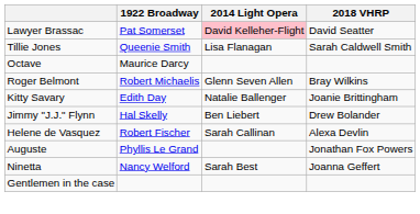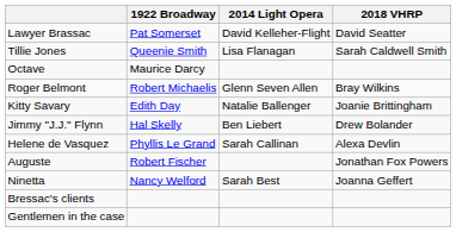 <table class="wikitable">
 <tr>
 <th></th>
 <th>1922 Broadway</th>
 <th>2014 Light Opera</th>
 <th>2018 VHRP</th>
 </tr>
 <tr>
 <td>Lawyer Brassac</td>
 <td><a href='#'>Pat Somerset</a></td>
-<td style="background: pink;">David Kelleher-Flight</td>
+<td>David Kelleher-Flight</td>
 <td>David Seatter</td>
 </tr>
 <tr>
 <td>Tillie Jones</td>
 <td><a href='#'>Queenie Smith</a></td>
 <td>Lisa Flanagan</td>
 <td>Sarah Caldwell Smith</td>
 </tr>
 <tr>
 <td>Octave</td>
 <td>Maurice Darcy</td>
 <td></td>
 <td></td>
 </tr>
 <tr>
 <td>Roger Belmont</td>
 <td><a href='#'>Robert Michaelis</a></td>
 <td>Glenn Seven Allen</td>
 <td>Bray Wilkins</td>
 </tr>
 <tr>
 <td>Kitty Savary</td>
 <td><a href='#'>Edith Day</a></td>
 <td>Natalie Ballenger</td>
 <td>Joanie Brittingham</td>
 </tr>
 <tr>
 <td>Jimmy "J.J." Flynn</td>
 <td><a href='#'>Hal Skelly</a></td>
 <td>Ben Liebert</td>
 <td>Drew Bolander</td>
 </tr>
 <tr>
 <td>Helene de Vasquez</td>
-<td><a href='#'>Robert Fischer</a></td>
+<td><a href='#'>Phyllis Le Grand</a></td>
 <td>Sarah Callinan</td>
 <td>Alexa Devlin</td>
 </tr>
 <tr>
 <td>Auguste</td>
-<td><a href='#'>Phyllis Le Grand</a></td>
+<td><a href='#'>Robert Fischer</a></td>
 <td></td>
 <td>Jonathan Fox Powers</td>
 </tr>
 <tr>
 <td>Ninetta</td>
 <td><a href='#'>Nancy Welford</a></td>
 <td>Sarah Best</td>
 <td>Joanna Geffert</td>
 </tr>
 <tr>
+<td>Bressac's clients</td>
+<td></td>
+<td></td>
+<td></td>
+</tr>
+<tr>
 <td>Gentlemen in the case</td>
 <td></td>
 <td></td>
 <td></td>
 </tr>
 </table>
